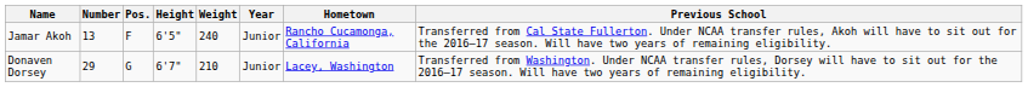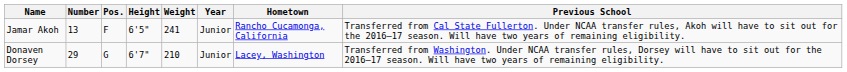 <table class="wikitable sortable" border="1">
 <tr>
 <th>Name</th>
 <th>Number</th>
 <th>Pos.</th>
 <th>Height</th>
 <th>Weight</th>
 <th>Year</th>
 <th>Hometown</th>
 <th class="unsortable">Previous School</th>
 </tr>
 <tr>
 <td>Jamar Akoh</td>
 <td>13</td>
 <td>F</td>
 <td>6'5"</td>
-<td>240</td>
+<td>241</td>
 <td>Junior</td>
 <td><a href='#'>Rancho Cucamonga, California</a></td>
 <td>Transferred from <a href='#'>Cal State Fullerton</a>. Under NCAA transfer rules, Akoh will have to sit out for the 2016–17 season. Will have two years of remaining eligibility.</td>
 </tr>
 <tr>
 <td>Donaven Dorsey</td>
 <td>29</td>
 <td>G</td>
 <td>6'7"</td>
 <td>210</td>
 <td>Junior</td>
 <td><a href='#'>Lacey, Washington</a></td>
 <td>Transferred from <a href='#'>Washington</a>.  Under NCAA transfer rules, Dorsey will have to sit out for the 2016–17 season. Will have two years of remaining eligibility.</td>
 </tr>
 </table>
